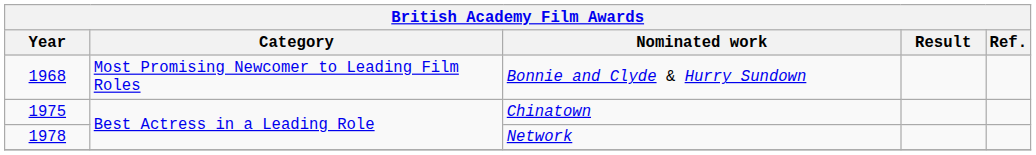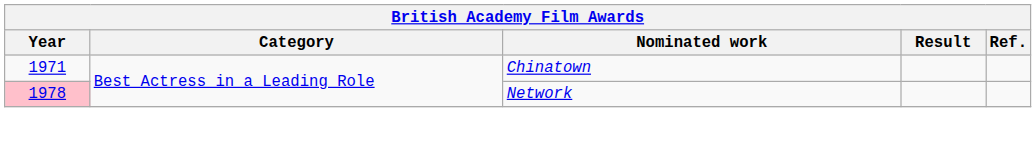 <table class=wikitable>
 <tr>
 <th colspan=5><a href='#'>British Academy Film Awards</a></th>
 </tr>
 <tr>
 <th scope="col" style="width:5em;">Year</th>
 <th scope="col" style="width:26em;">Category</th>
 <th scope="col" style="width:25em;">Nominated work</th>
 <th scope="col" style="width:5em;">Result</th>
 <th>Ref.</th>
 </tr>
 <tr>
-<td style="text-align:center;"><a href='#'>1968</a></td>
-<td><a href='#'>Most Promising Newcomer to Leading Film Roles</a></td>
-<td><em><a href='#'>Bonnie and Clyde</a></em> & <em><a href='#'>Hurry Sundown</a></em></td>
-<td></td>
-<td style="text-align:center;"></td>
-</tr>
-<tr>
-<td style="text-align:center;"><a href='#'>1975</a></td>
+<td style="text-align:center;"><a href='#'>1971</a></td>
 <td rowspan="2"><a href='#'>Best Actress in a Leading Role</a></td>
 <td><em><a href='#'>Chinatown</a></em></td>
 <td></td>
 <td style="text-align:center;"></td>
 </tr>
 <tr>
-<td style="text-align:center;"><a href='#'>1978</a></td>
+<td style="background: pink; text-align:center;"><a href='#'>1978</a></td>
 <td><em><a href='#'>Network</a></em></td>
 <td></td>
 <td style="text-align:center;"></td>
 </tr>
 <tr>
 </tr>
 </table>
